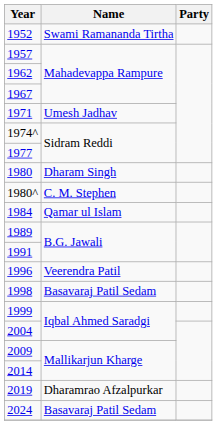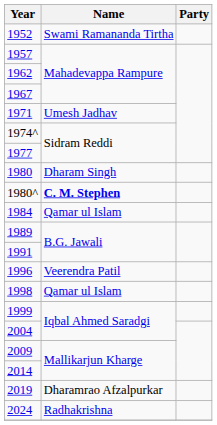 <table class="wikitable sortable">
 <tr>
 <th>Year</th>
 <th>Name</th>
 <th colspan=2>Party</th>
 </tr>
 <tr>
 <td><a href='#'>1952</a></td>
 <td><a href='#'>Swami Ramananda Tirtha</a></td>
 <td></td>
 </tr>
 <tr>
 <td><a href='#'>1957</a></td>
 <td rowspan="3"><a href='#'>Mahadevappa Rampure</a></td>
 </tr>
 <tr>
 <td><a href='#'>1962</a></td>
 </tr>
 <tr>
 <td><a href='#'>1967</a></td>
 </tr>
 <tr>
 <td><a href='#'>1971</a></td>
 <td><a href='#'>Umesh Jadhav</a></td>
 </tr>
 <tr>
 <td>1974^</td>
 <td rowspan="2">Sidram Reddi</td>
 </tr>
 <tr>
 <td><a href='#'>1977</a></td>
 </tr>
 <tr>
 <td><a href='#'>1980</a></td>
 <td><a href='#'>Dharam Singh</a></td>
 <td></td>
 </tr>
 <tr>
 <td>1980^</td>
-<td><a href='#'>C. M. Stephen</a></td>
+<td><strong><a href='#'>C. M. Stephen</a></strong></td>
 </tr>
 <tr>
 <td><a href='#'>1984</a></td>
 <td><a href='#'>Qamar ul Islam</a></td>
 <td></td>
 </tr>
 <tr>
 <td><a href='#'>1989</a></td>
 <td rowspan="2"><a href='#'>B.G. Jawali</a></td>
 </tr>
 <tr>
 <td><a href='#'>1991</a></td>
 </tr>
 <tr>
 <td><a href='#'>1996</a></td>
 <td><a href='#'>Veerendra Patil</a></td>
 <td></td>
 </tr>
 <tr>
 <td><a href='#'>1998</a></td>
-<td><a href='#'>Basavaraj Patil Sedam</a></td>
+<td><a href='#'>Qamar ul Islam</a></td>
 <td></td>
 </tr>
 <tr>
 <td><a href='#'>1999</a></td>
 <td rowspan="2"><a href='#'>Iqbal Ahmed Saradgi</a></td>
 <td></td>
 </tr>
 <tr>
 <td><a href='#'>2004</a></td>
 </tr>
 <tr>
 <td><a href='#'>2009</a></td>
 <td rowspan="2"><a href='#'>Mallikarjun Kharge</a></td>
 </tr>
 <tr>
 <td><a href='#'>2014</a></td>
 </tr>
 <tr>
 <td><a href='#'>2019</a></td>
 <td>Dharamrao Afzalpurkar</td>
 <td></td>
 </tr>
 <tr>
 <td><a href='#'>2024</a></td>
-<td><a href='#'>Basavaraj Patil Sedam</a></td>
+<td><a href='#'>Radhakrishna</a></td>
 <td></td>
 </tr>
 <tr>
 </tr>
 </table>
